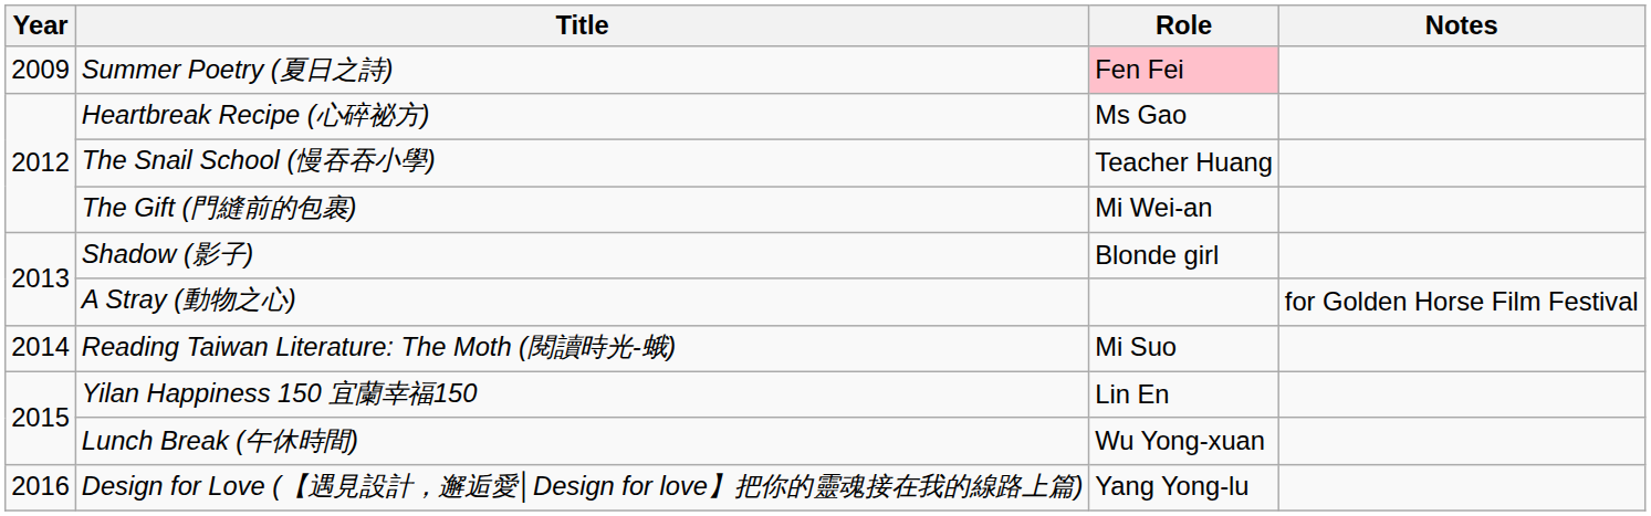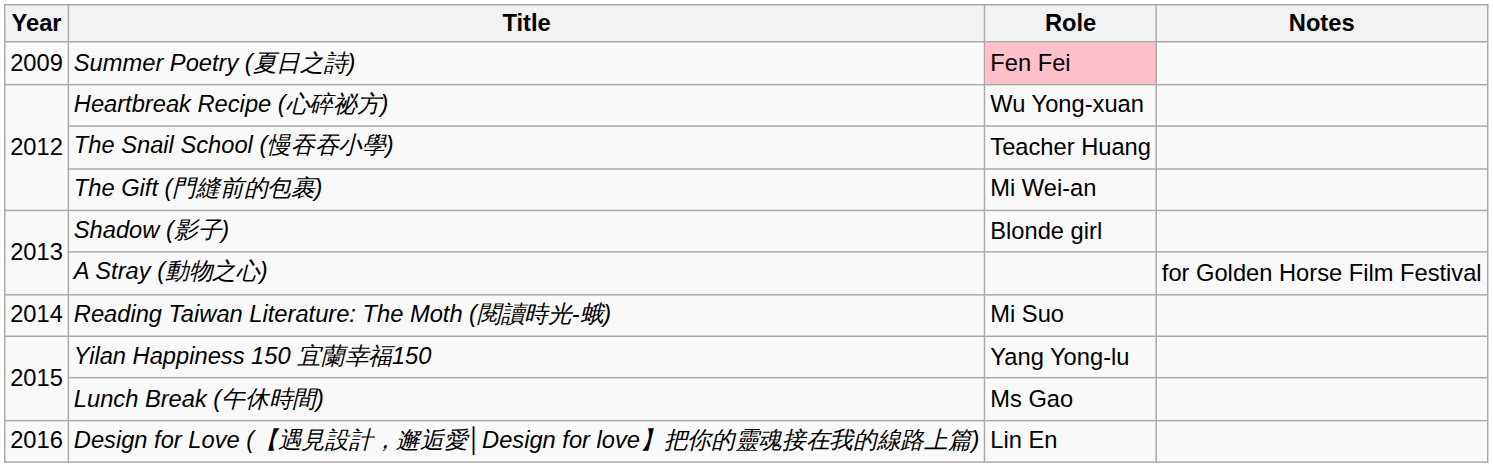 <table class="wikitable sortable">
 <tr>
 <th>Year</th>
 <th>Title</th>
 <th>Role</th>
 <th>Notes</th>
 </tr>
 <tr>
 <td>2009</td>
 <td><em>Summer Poetry (夏日之詩)</em></td>
 <td style="background: pink;">Fen Fei</td>
 <td></td>
 </tr>
 <tr>
 <td rowspan=3>2012</td>
 <td><em>Heartbreak Recipe (心碎祕方)</em></td>
-<td>Ms Gao</td>
+<td>Wu Yong-xuan</td>
 <td></td>
 </tr>
 <tr>
 <td><em>The Snail School (慢吞吞小學)</em></td>
 <td>Teacher Huang</td>
 <td></td>
 </tr>
 <tr>
 <td><em>The Gift (門縫前的包裹)</em></td>
 <td>Mi Wei-an</td>
 <td></td>
 </tr>
 <tr>
 <td rowspan=2>2013</td>
 <td><em>Shadow (影子)</em></td>
 <td>Blonde girl</td>
 <td></td>
 </tr>
 <tr>
 <td><em>A Stray (動物之心)</em></td>
 <td></td>
 <td>for Golden Horse Film Festival</td>
 </tr>
 <tr>
 <td>2014</td>
 <td><em>Reading Taiwan Literature: The Moth (閱讀時光-蛾)</em></td>
 <td>Mi Suo</td>
 <td></td>
 </tr>
 <tr>
 <td rowspan=2>2015</td>
 <td><em>Yilan Happiness 150 宜蘭幸福150</em></td>
-<td>Lin En</td>
+<td>Yang Yong-lu</td>
 <td></td>
 </tr>
 <tr>
 <td><em>Lunch Break (午休時間)</em></td>
-<td>Wu Yong-xuan</td>
+<td>Ms Gao</td>
 <td></td>
 </tr>
 <tr>
 <td>2016</td>
 <td><em>Design for Love (【遇見設計，邂逅愛│Design for love】把你的靈魂接在我的線路上篇)</em></td>
-<td>Yang Yong-lu</td>
+<td>Lin En</td>
 <td></td>
 </tr>
 </table>
